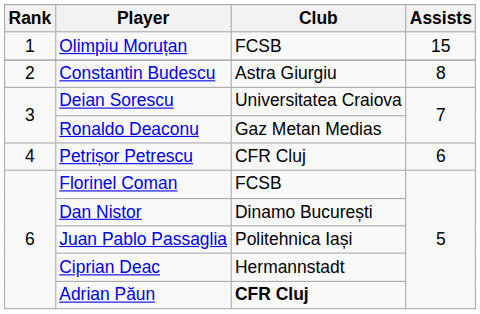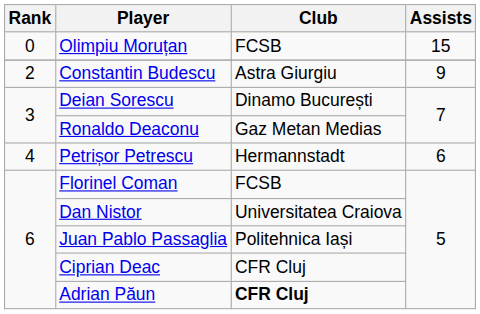 <table class="wikitable">
 <tr>
 <th>Rank</th>
 <th>Player</th>
 <th>Club</th>
 <th>Assists</th>
 </tr>
 <tr>
-<td rowspan=1 align=center>1</td>
+<td rowspan=1 align=center>0</td>
 <td> <a href='#'>Olimpiu Moruțan</a></td>
 <td>FCSB</td>
 <td rowspan=1 align=center>15</td>
 </tr>
 <tr>
 </tr>
 <tr>
 <td rowspan=1 align=center>2</td>
 <td> <a href='#'>Constantin Budescu</a></td>
 <td>Astra Giurgiu</td>
-<td rowspan=1 align=center>8</td>
+<td rowspan=1 align=center>9</td>
 </tr>
 <tr>
 <td rowspan=2 align=center>3</td>
 <td> <a href='#'>Deian Sorescu</a></td>
-<td>Universitatea Craiova</td>
+<td>Dinamo București</td>
 <td rowspan=2 align=center>7</td>
 </tr>
 <tr>
 <td> <a href='#'>Ronaldo Deaconu</a></td>
 <td>Gaz Metan Medias</td>
 </tr>
 <tr>
 <td rowspan=1 align=center>4</td>
 <td> <a href='#'>Petrișor Petrescu</a></td>
-<td>CFR Cluj</td>
+<td>Hermannstadt</td>
 <td rowspan=1 align=center>6</td>
 </tr>
 <tr>
 <td rowspan=5 align=center>6</td>
 <td> <a href='#'>Florinel Coman</a></td>
 <td>FCSB</td>
 <td rowspan=5 align=center>5</td>
 </tr>
 <tr>
 <td> <a href='#'>Dan Nistor</a></td>
-<td>Dinamo București</td>
+<td>Universitatea Craiova</td>
 </tr>
 <tr>
 <td> <a href='#'>Juan Pablo Passaglia</a></td>
 <td>Politehnica Iași</td>
 </tr>
 <tr>
 <td> <a href='#'>Ciprian Deac</a></td>
-<td>Hermannstadt</td>
+<td>CFR Cluj</td>
 </tr>
 <tr>
 <td> <a href='#'>Adrian Păun</a></td>
 <td><strong>CFR Cluj</strong></td>
 </tr>
 </table>
